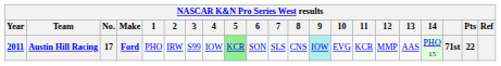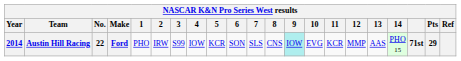 <table class="wikitable" style="text-align:center; font-size:75%">
 <tr>
 <th colspan=21><a href='#'>NASCAR K&N Pro Series West</a> results</th>
 </tr>
 <tr>
 <th>Year</th>
 <th>Team</th>
 <th>No.</th>
 <th>Make</th>
 <th>1</th>
 <th>2</th>
 <th>3</th>
 <th>4</th>
 <th>5</th>
 <th>6</th>
 <th>7</th>
 <th>8</th>
 <th>9</th>
 <th>10</th>
 <th>11</th>
 <th>12</th>
 <th>13</th>
 <th>14</th>
 <th></th>
 <th>Pts</th>
 <th>Ref</th>
 </tr>
 <tr>
-<th><a href='#'>2011</a></th>
+<th><a href='#'>2014</a></th>
 <th><a href='#'>Austin Hill Racing</a></th>
-<th>17</th>
+<th>22</th>
 <th><a href='#'>Ford</a></th>
 <td><a href='#'>PHO</a></td>
 <td><a href='#'>IRW</a></td>
 <td><a href='#'>S99</a></td>
 <td><a href='#'>IOW</a></td>
-<td style="background: lightgreen;"><a href='#'>KCR</a></td>
+<td><a href='#'>KCR</a></td>
 <td><a href='#'>SON</a></td>
 <td><a href='#'>SLS</a></td>
 <td><a href='#'>CNS</a></td>
 <td style="background: paleturquoise;"><a href='#'>IOW</a></td>
 <td><a href='#'>EVG</a></td>
 <td><a href='#'>KCR</a></td>
 <td><a href='#'>MMP</a></td>
 <td><a href='#'>AAS</a></td>
 <td style="background:#DFFFDF;"><a href='#'>PHO</a><br><small>15</small></td>
 <th>71st</th>
-<th>22</th>
+<th>29</th>
 <th></th>
 </tr>
 </table>
